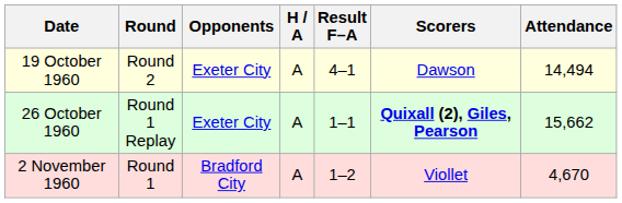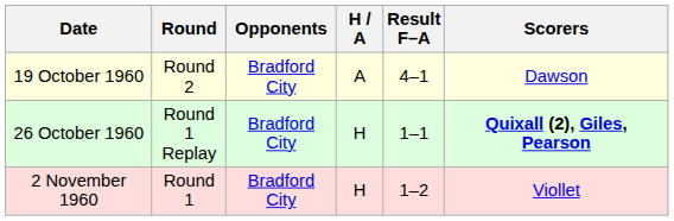 <table class="wikitable" style="text-align:center">
 <tr>
 <th>Date</th>
 <th>Round</th>
 <th>Opponents</th>
 <th>H / A</th>
 <th>Result<br>F–A</th>
 <th>Scorers</th>
-<th>Attendance</th>
 </tr>
 <tr bgcolor="#ffffdd">
 <td>19 October 1960</td>
 <td>Round 2</td>
-<td><a href='#'>Exeter City</a></td>
+<td><a href='#'>Bradford City</a></td>
 <td>A</td>
 <td>4–1</td>
 <td><a href='#'>Dawson</a></td>
-<td>14,494</td>
 </tr>
 <tr bgcolor="#ddffdd">
 <td>26 October 1960</td>
 <td>Round 1<br>Replay</td>
-<td><a href='#'>Exeter City</a></td>
-<td>A</td>
+<td><a href='#'>Bradford City</a></td>
+<td>H</td>
 <td>1–1</td>
 <td><strong><a href='#'>Quixall</a> (2), <a href='#'>Giles</a>, <a href='#'>Pearson</a></strong></td>
-<td>15,662</td>
 </tr>
 <tr bgcolor="#ffdddd">
 <td>2 November 1960</td>
 <td>Round 1</td>
 <td><a href='#'>Bradford City</a></td>
-<td>A</td>
+<td>H</td>
 <td>1–2</td>
 <td><a href='#'>Viollet</a></td>
-<td>4,670</td>
 </tr>
 </table>
